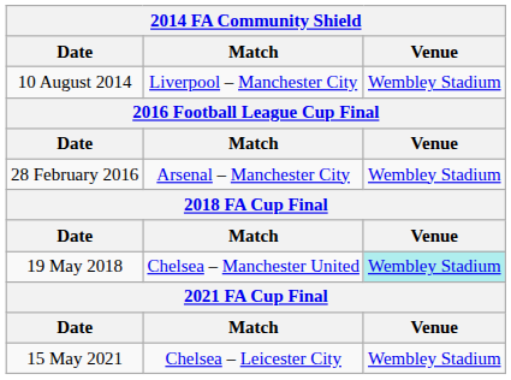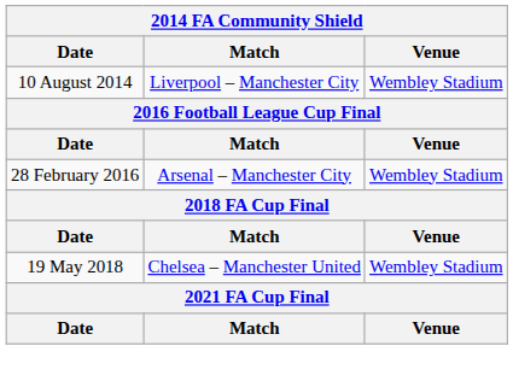 <table class="wikitable" style="margin:1em auto 1em auto; text-align:center; font-size:small;">
 <tr>
 <th colspan="3"><a href='#'>2014 FA Community Shield</a></th>
 </tr>
 <tr>
 <th>Date</th>
 <th>Match</th>
 <th>Venue</th>
 </tr>
 <tr>
 <td>10 August 2014</td>
 <td><a href='#'>Liverpool</a> –  <a href='#'>Manchester City</a></td>
 <td><a href='#'>Wembley Stadium</a></td>
 </tr>
 <tr>
 <th colspan="3"><a href='#'>2016 Football League Cup Final</a></th>
 </tr>
 <tr>
 <th>Date</th>
 <th>Match</th>
 <th>Venue</th>
 </tr>
 <tr>
 <td>28 February 2016</td>
 <td><a href='#'>Arsenal</a> – <a href='#'>Manchester City</a></td>
 <td><a href='#'>Wembley Stadium</a></td>
 </tr>
 <tr>
 <th colspan="3"><a href='#'>2018 FA Cup Final</a></th>
 </tr>
 <tr>
 <th>Date</th>
 <th>Match</th>
 <th>Venue</th>
 </tr>
 <tr>
 <td>19 May 2018</td>
 <td><a href='#'>Chelsea</a> – <a href='#'>Manchester United</a></td>
-<td style="background: paleturquoise;"><a href='#'>Wembley Stadium</a></td>
+<td><a href='#'>Wembley Stadium</a></td>
 </tr>
 <tr>
 <th colspan="3"><a href='#'>2021 FA Cup Final</a></th>
 </tr>
 <tr>
 <th>Date</th>
 <th>Match</th>
 <th>Venue</th>
 </tr>
-<tr>
-<td>15 May 2021</td>
-<td><a href='#'>Chelsea</a> – <a href='#'>Leicester City</a></td>
-<td><a href='#'>Wembley Stadium</a></td>
-</tr>
 </table>
